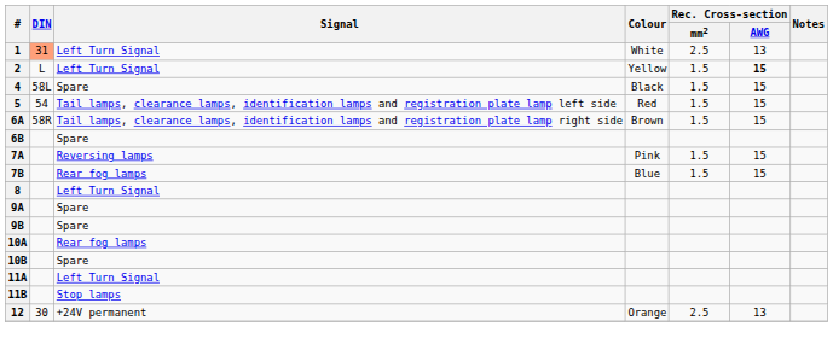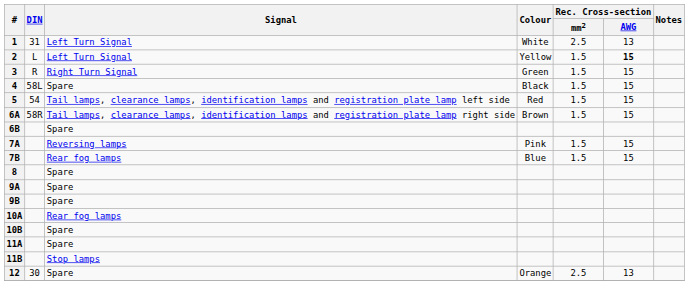 <table class="wikitable sortable" style="text-align: center">
 <tr>
 <th rowspan="2">#</th>
 <th rowspan="2"><a href='#'>DIN</a></th>
 <th rowspan="2">Signal</th>
 <th rowspan="2">Colour</th>
 <th colspan="2">Rec. Cross-section</th>
 <th rowspan="2">Notes</th>
 </tr>
 <tr>
 <th>mm<sup>2</sup></th>
 <th><a href='#'>AWG</a></th>
 </tr>
 <tr>
 <th>1</th>
-<td style="background: lightsalmon;">31</td>
+<td>31</td>
 <td align=left><a href='#'>Left Turn Signal</a></td>
 <td>White</td>
 <td>2.5</td>
 <td>13</td>
 <td></td>
 </tr>
 <tr>
 <th>2</th>
 <td>L</td>
 <td align=left><a href='#'>Left Turn Signal</a></td>
 <td>Yellow</td>
 <td>1.5</td>
 <td><strong>15</strong></td>
+<td></td>
+</tr>
+<tr>
+<th>3</th>
+<td>R</td>
+<td align=left><a href='#'>Right Turn Signal</a></td>
+<td>Green</td>
+<td>1.5</td>
+<td>15</td>
 <td></td>
 </tr>
 <tr>
 <th>4</th>
 <td>58L</td>
 <td align=left>Spare</td>
 <td>Black</td>
 <td>1.5</td>
 <td>15</td>
 <td></td>
 </tr>
 <tr>
 <th>5</th>
 <td>54</td>
 <td align=left><a href='#'>Tail lamps</a>, <a href='#'>clearance lamps</a>, <a href='#'>identification lamps</a> and <a href='#'>registration plate lamp</a> left side</td>
 <td>Red</td>
 <td>1.5</td>
 <td>15</td>
 <td></td>
 </tr>
 <tr>
 <th>6A</th>
 <td>58R</td>
 <td align=left><a href='#'>Tail lamps</a>, <a href='#'>clearance lamps</a>, <a href='#'>identification lamps</a> and <a href='#'>registration plate lamp</a> right side</td>
 <td>Brown</td>
 <td>1.5</td>
 <td>15</td>
 <td></td>
 </tr>
 <tr>
 <th>6B</th>
 <td></td>
 <td align=left>Spare</td>
 <td></td>
 <td></td>
 <td></td>
 <td></td>
 </tr>
 <tr>
 <th>7A</th>
 <td></td>
 <td align=left><a href='#'>Reversing lamps</a></td>
 <td>Pink</td>
 <td>1.5</td>
 <td>15</td>
 <td></td>
 </tr>
 <tr>
 <th>7B</th>
 <td></td>
 <td align=left><a href='#'>Rear fog lamps</a></td>
 <td>Blue</td>
 <td>1.5</td>
 <td>15</td>
 <td></td>
 </tr>
 <tr>
 <th>8</th>
 <td></td>
-<td align=left><a href='#'>Left Turn Signal</a></td>
+<td align=left>Spare</td>
 <td></td>
 <td></td>
 <td></td>
 <td></td>
 </tr>
 <tr>
 <th>9A</th>
 <td></td>
 <td align=left>Spare</td>
 <td></td>
 <td></td>
 <td></td>
 <td></td>
 </tr>
 <tr>
 <th>9B</th>
 <td></td>
 <td align=left>Spare</td>
 <td></td>
 <td></td>
 <td></td>
 <td></td>
 </tr>
 <tr>
 <th>10A</th>
 <td></td>
 <td align=left><a href='#'>Rear fog lamps</a></td>
 <td></td>
 <td></td>
 <td></td>
 <td></td>
 </tr>
 <tr>
 <th>10B</th>
 <td></td>
 <td align=left>Spare</td>
 <td></td>
 <td></td>
 <td></td>
 <td></td>
 </tr>
 <tr>
 <th>11A</th>
 <td></td>
-<td align=left><a href='#'>Left Turn Signal</a></td>
+<td align=left>Spare</td>
 <td></td>
 <td></td>
 <td></td>
 <td></td>
 </tr>
 <tr>
 <th>11B</th>
 <td></td>
 <td align=left><a href='#'>Stop lamps</a></td>
 <td></td>
 <td></td>
 <td></td>
 <td></td>
 </tr>
 <tr>
 <th>12</th>
 <td>30</td>
-<td align=left>+24V permanent</td>
+<td align=left>Spare</td>
 <td>Orange</td>
 <td>2.5</td>
 <td>13</td>
 <td></td>
 </tr>
 <tr>
 </tr>
 </table>
